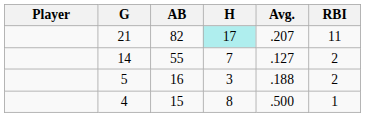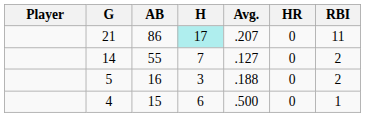 <table class="wikitable sortable">
 <tr>
 <th bgcolor="#DDDDFF" width="16%">Player</th>
 <th bgcolor="#DDDDFF" width="9%">G</th>
 <th bgcolor="#DDDDFF" width="9%">AB</th>
 <th bgcolor="#DDDDFF" width="9%">H</th>
 <th bgcolor="#DDDDFF" width="9%">Avg.</th>
+<th bgcolor="#DDDDFF" width="9%">HR</th>
 <th bgcolor="#DDDDFF" width="9%">RBI</th>
 </tr>
 <tr align="center">
 <td></td>
 <td>21</td>
-<td>82</td>
+<td>86</td>
 <td style="background: paleturquoise;">17</td>
 <td>.207</td>
+<td>0</td>
 <td>11</td>
 </tr>
 <tr align="center">
 <td></td>
 <td>14</td>
 <td>55</td>
 <td>7</td>
 <td>.127</td>
+<td>0</td>
 <td>2</td>
 </tr>
 <tr align="center">
 <td></td>
 <td>5</td>
 <td>16</td>
 <td>3</td>
 <td>.188</td>
+<td>0</td>
 <td>2</td>
 </tr>
 <tr align="center">
 <td></td>
 <td>4</td>
 <td>15</td>
-<td>8</td>
+<td>6</td>
 <td>.500</td>
+<td>0</td>
 <td>1</td>
 </tr>
 </table>
